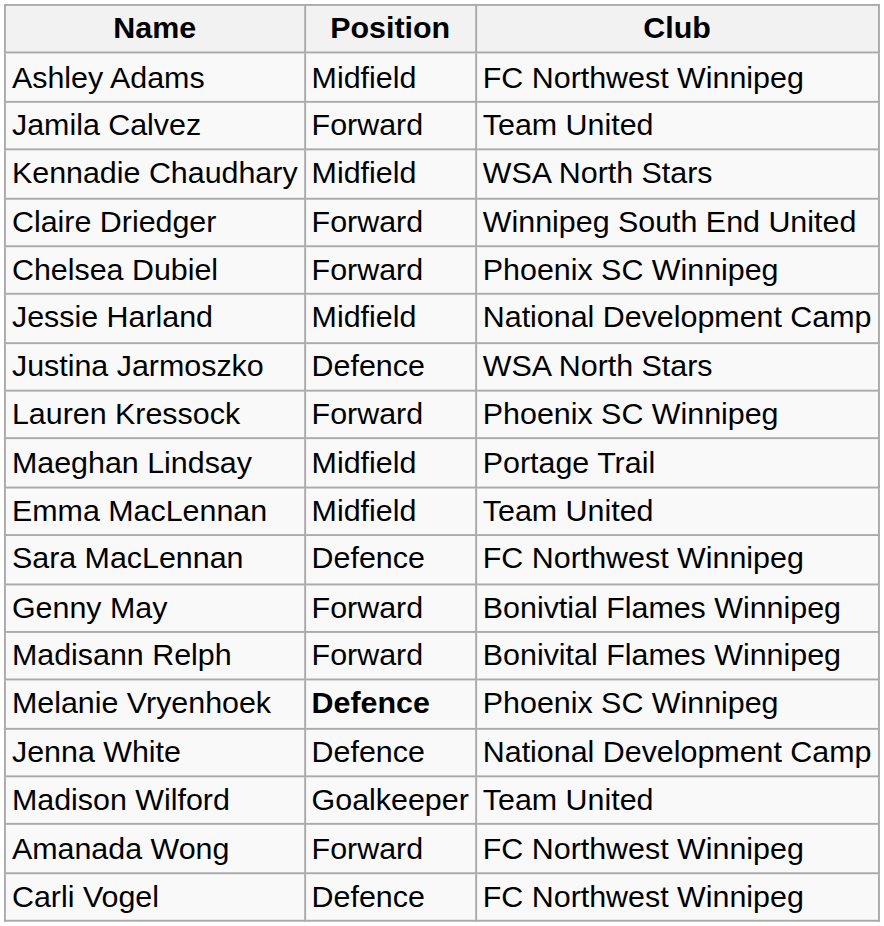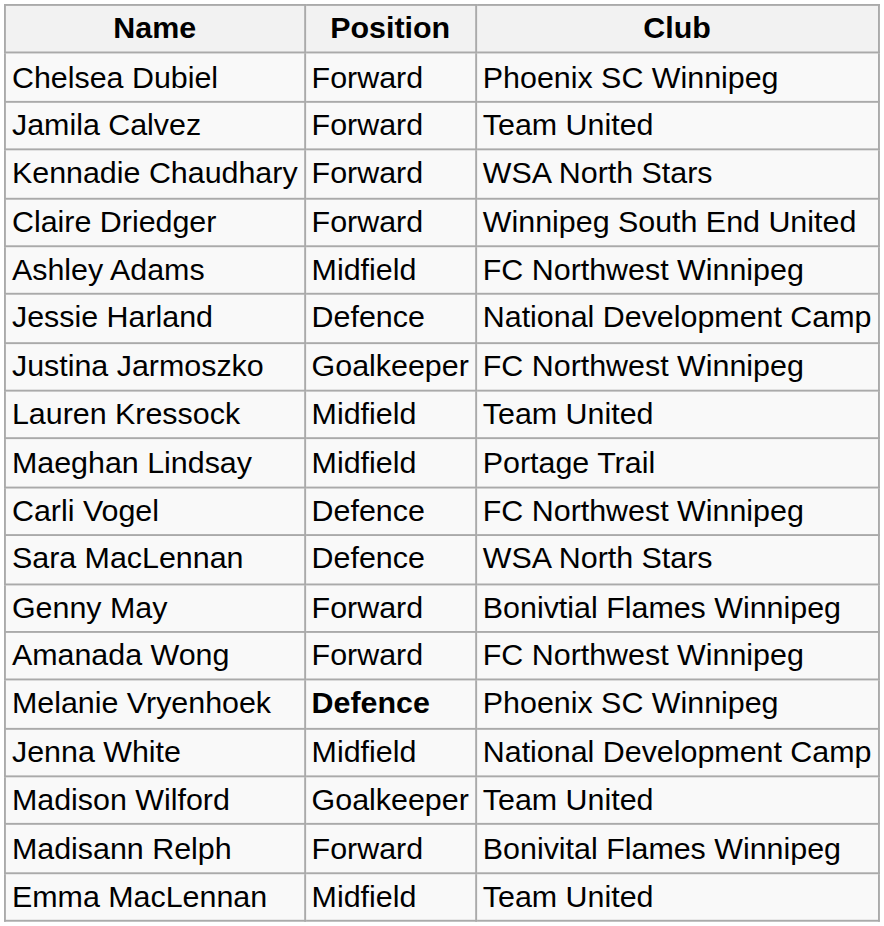 <table class="wikitable">
 <tr>
 <th>Name</th>
 <th>Position</th>
 <th>Club</th>
 </tr>
 <tr>
-<td>Ashley Adams</td>
-<td>Midfield</td>
-<td>FC Northwest Winnipeg</td>
+<td>Chelsea Dubiel</td>
+<td>Forward</td>
+<td>Phoenix SC Winnipeg</td>
 </tr>
 <tr>
 <td>Jamila Calvez</td>
 <td>Forward</td>
 <td>Team United</td>
 </tr>
 <tr>
 <td>Kennadie Chaudhary</td>
-<td>Midfield</td>
+<td>Forward</td>
 <td>WSA North Stars</td>
 </tr>
 <tr>
 <td>Claire Driedger</td>
 <td>Forward</td>
 <td>Winnipeg South End United</td>
 </tr>
 <tr>
-<td>Chelsea Dubiel</td>
-<td>Forward</td>
-<td>Phoenix SC Winnipeg</td>
+<td>Ashley Adams</td>
+<td>Midfield</td>
+<td>FC Northwest Winnipeg</td>
 </tr>
 <tr>
 <td>Jessie Harland</td>
-<td>Midfield</td>
+<td>Defence</td>
 <td>National Development Camp</td>
 </tr>
 <tr>
 <td>Justina Jarmoszko</td>
-<td>Defence</td>
-<td>WSA North Stars</td>
+<td>Goalkeeper</td>
+<td>FC Northwest Winnipeg</td>
 </tr>
 <tr>
 <td>Lauren Kressock</td>
-<td>Forward</td>
-<td>Phoenix SC Winnipeg</td>
+<td>Midfield</td>
+<td>Team United</td>
 </tr>
 <tr>
 <td>Maeghan Lindsay</td>
 <td>Midfield</td>
 <td>Portage Trail</td>
 </tr>
 <tr>
-<td>Emma MacLennan</td>
-<td>Midfield</td>
-<td>Team United</td>
+<td>Carli Vogel</td>
+<td>Defence</td>
+<td>FC Northwest Winnipeg</td>
 </tr>
 <tr>
 <td>Sara MacLennan</td>
 <td>Defence</td>
-<td>FC Northwest Winnipeg</td>
+<td>WSA North Stars</td>
 </tr>
 <tr>
 <td>Genny May</td>
 <td>Forward</td>
 <td>Bonivtial Flames Winnipeg</td>
 </tr>
 <tr>
-<td>Madisann Relph</td>
+<td>Amanada Wong</td>
 <td>Forward</td>
-<td>Bonivital Flames Winnipeg</td>
+<td>FC Northwest Winnipeg</td>
 </tr>
 <tr>
 <td>Melanie Vryenhoek</td>
 <td><strong>Defence</strong></td>
 <td>Phoenix SC Winnipeg</td>
 </tr>
 <tr>
 <td>Jenna White</td>
-<td>Defence</td>
+<td>Midfield</td>
 <td>National Development Camp</td>
 </tr>
 <tr>
 <td>Madison Wilford</td>
 <td>Goalkeeper</td>
 <td>Team United</td>
 </tr>
 <tr>
-<td>Amanada Wong</td>
+<td>Madisann Relph</td>
 <td>Forward</td>
-<td>FC Northwest Winnipeg</td>
+<td>Bonivital Flames Winnipeg</td>
 </tr>
 <tr>
-<td>Carli Vogel</td>
-<td>Defence</td>
-<td>FC Northwest Winnipeg</td>
+<td>Emma MacLennan</td>
+<td>Midfield</td>
+<td>Team United</td>
 </tr>
 </table>
